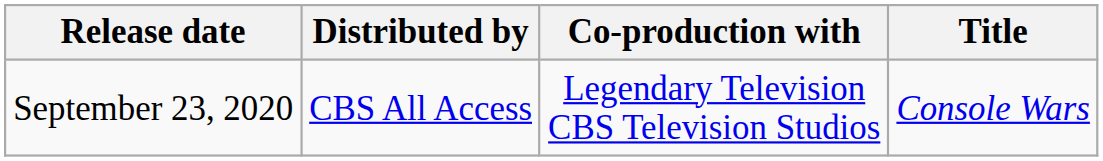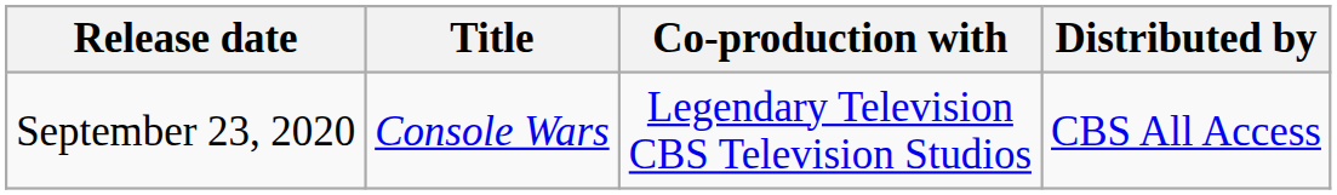 <table class="wikitable" style="text-align:center;">
 <tr>
 <th scope="col">Release date</th>
+<th scope="col">Title</th>
+<th scope="col">Co-production with</th>
 <th scope="col">Distributed by</th>
-<th scope="col">Co-production with</th>
-<th scope="col">Title</th>
 </tr>
 <tr>
 <td>September 23, 2020</td>
+<td><em><a href='#'>Console Wars</a></em></td>
+<td><a href='#'>Legendary Television</a><br><a href='#'>CBS Television Studios</a></td>
 <td><a href='#'>CBS All Access</a></td>
-<td><a href='#'>Legendary Television</a><br><a href='#'>CBS Television Studios</a></td>
-<td><em><a href='#'>Console Wars</a></em></td>
 </tr>
 </table>
